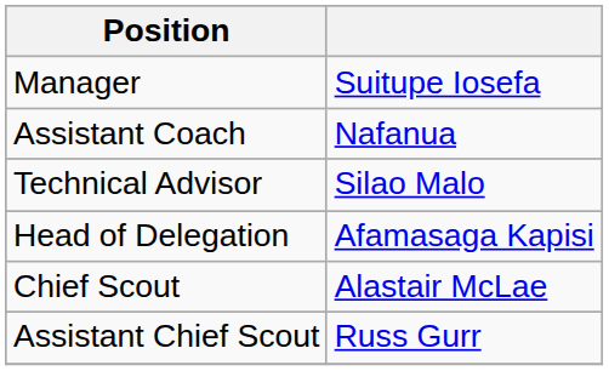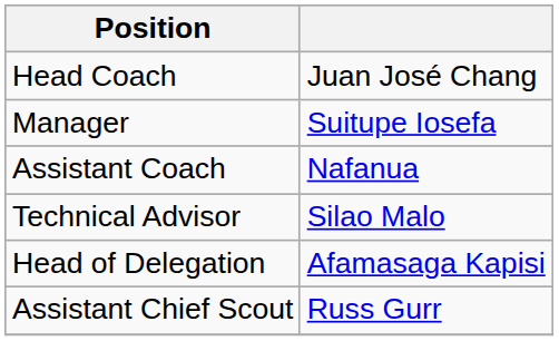 <table class="wikitable">
 <tr>
 <th>Position</th>
 <th></th>
+</tr>
+<tr>
+<td>Head Coach</td>
+<td> Juan José Chang</td>
 </tr>
 <tr>
 <td>Manager</td>
 <td> <a href='#'>Suitupe Iosefa</a></td>
 </tr>
 <tr>
 <td>Assistant Coach</td>
 <td> <a href='#'>Nafanua</a></td>
 </tr>
 <tr>
 <td>Technical Advisor</td>
 <td> <a href='#'>Silao Malo</a></td>
 </tr>
 <tr>
 <td>Head of Delegation</td>
 <td> <a href='#'>Afamasaga Kapisi</a></td>
 </tr>
 <tr>
-<td>Chief Scout</td>
-<td> <a href='#'>Alastair McLae</a></td>
-</tr>
-<tr>
 <td>Assistant Chief Scout</td>
 <td> <a href='#'>Russ Gurr</a></td>
 </tr>
 <tr>
 </tr>
 </table>
